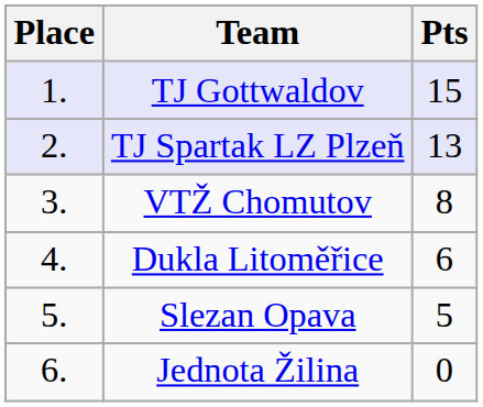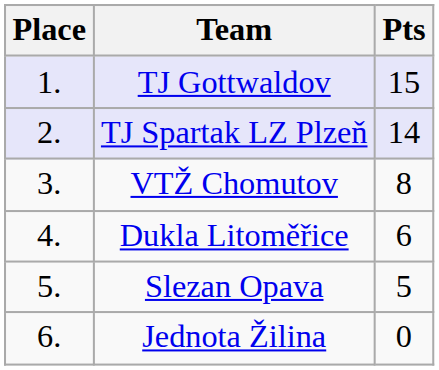 <table class="wikitable">
 <tr>
 <th>Place</th>
 <th>Team</th>
 <th>Pts</th>
 </tr>
 <tr align="center" bgcolor="#e6e6fa">
 <td>1.</td>
 <td><a href='#'>TJ Gottwaldov</a></td>
 <td>15</td>
 </tr>
 <tr align="center" bgcolor="#e6e6fa">
 <td>2.</td>
 <td><a href='#'>TJ Spartak LZ Plzeň</a></td>
-<td>13</td>
+<td>14</td>
 </tr>
 <tr align="center">
 <td>3.</td>
 <td><a href='#'>VTŽ Chomutov</a></td>
 <td>8</td>
 </tr>
 <tr align="center">
 <td>4.</td>
 <td><a href='#'>Dukla Litoměřice</a></td>
 <td>6</td>
 </tr>
 <tr align="center">
 <td>5.</td>
 <td><a href='#'>Slezan Opava</a></td>
 <td>5</td>
 </tr>
 <tr align="center">
 <td>6.</td>
 <td><a href='#'>Jednota Žilina</a></td>
 <td>0</td>
 </tr>
 </table>
